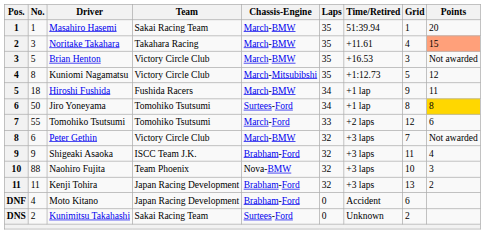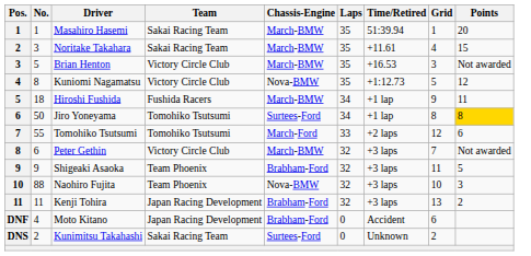 <table class="wikitable" style="font-size: 85%">
 <tr>
 <th>Pos.</th>
 <th>No.</th>
 <th>Driver</th>
 <th>Team</th>
 <th>Chassis-Engine</th>
 <th>Laps</th>
 <th>Time/Retired</th>
 <th>Grid</th>
 <th>Points</th>
 </tr>
 <tr>
 <th>1</th>
 <td>1</td>
 <td> <a href='#'>Masahiro Hasemi</a></td>
 <td>Sakai Racing Team</td>
 <td><a href='#'>March</a>-<a href='#'>BMW</a></td>
 <td>35</td>
 <td>51:39.94</td>
 <td>1</td>
 <td>20</td>
 </tr>
 <tr>
 <th>2</th>
 <td>3</td>
 <td> <a href='#'>Noritake Takahara</a></td>
-<td>Takahara Racing</td>
+<td>Sakai Racing Team</td>
 <td><a href='#'>March</a>-<a href='#'>BMW</a></td>
 <td>35</td>
 <td>+11.61</td>
 <td>4</td>
-<td style="background: lightsalmon;">15</td>
+<td>15</td>
 </tr>
 <tr>
 <th>3</th>
 <td>5</td>
 <td> <a href='#'>Brian Henton</a></td>
 <td>Victory Circle Club</td>
 <td><a href='#'>March</a>-<a href='#'>BMW</a></td>
 <td>35</td>
 <td>+16.53</td>
 <td>3</td>
 <td>Not awarded</td>
 </tr>
 <tr>
 <th>4</th>
 <td>8</td>
 <td> Kuniomi Nagamatsu</td>
 <td>Victory Circle Club</td>
-<td><a href='#'>March</a>-<a href='#'>Mitsubibshi</a></td>
+<td>Nova-<a href='#'>BMW</a></td>
 <td>35</td>
 <td>+1:12.73</td>
 <td>5</td>
 <td>12</td>
 </tr>
 <tr>
 <th>5</th>
 <td>18</td>
 <td> <a href='#'>Hiroshi Fushida</a></td>
 <td>Fushida Racers</td>
 <td><a href='#'>March</a>-<a href='#'>BMW</a></td>
 <td>34</td>
 <td>+1 lap</td>
 <td>9</td>
 <td>11</td>
 </tr>
 <tr>
 <th>6</th>
 <td>50</td>
 <td> Jiro Yoneyama</td>
 <td>Tomohiko Tsutsumi</td>
 <td><a href='#'>Surtees</a>-<a href='#'>Ford</a></td>
 <td>34</td>
 <td>+1 lap</td>
 <td>8</td>
 <td style="background: gold;">8</td>
 </tr>
 <tr>
 <th>7</th>
 <td>55</td>
 <td> Tomohiko Tsutsumi</td>
 <td>Tomohiko Tsutsumi</td>
 <td><a href='#'>March</a>-<a href='#'>Ford</a></td>
 <td>33</td>
 <td>+2 laps</td>
 <td>12</td>
 <td>6</td>
 </tr>
 <tr>
 <th>8</th>
 <td>6</td>
 <td> <a href='#'>Peter Gethin</a></td>
 <td>Victory Circle Club</td>
 <td><a href='#'>March</a>-<a href='#'>BMW</a></td>
 <td>32</td>
 <td>+3 laps</td>
 <td>7</td>
 <td>Not awarded</td>
 </tr>
 <tr>
 <th>9</th>
 <td>9</td>
 <td> Shigeaki Asaoka</td>
-<td>ISCC Team J.K.</td>
+<td>Team Phoenix</td>
 <td><a href='#'>Brabham</a>-<a href='#'>Ford</a></td>
 <td>32</td>
 <td>+3 laps</td>
 <td>11</td>
-<td>4</td>
+<td>5</td>
 </tr>
 <tr>
 <th>10</th>
 <td>88</td>
 <td> Naohiro Fujita</td>
 <td>Team Phoenix</td>
 <td>Nova-<a href='#'>BMW</a></td>
 <td>32</td>
 <td>+3 laps</td>
 <td>10</td>
 <td>3</td>
 </tr>
 <tr>
 <th>11</th>
 <td>11</td>
 <td> Kenji Tohira</td>
 <td>Japan Racing Development</td>
 <td><a href='#'>Brabham</a>-<a href='#'>Ford</a></td>
 <td>32</td>
 <td>+3 laps</td>
 <td>13</td>
 <td>2</td>
 </tr>
 <tr>
 <th>DNF</th>
 <td>4</td>
 <td> Moto Kitano</td>
 <td>Japan Racing Development</td>
 <td><a href='#'>Brabham</a>-<a href='#'>Ford</a></td>
 <td>0</td>
 <td>Accident</td>
 <td>6</td>
 <td></td>
 </tr>
 <tr>
 <th>DNS</th>
 <td>2</td>
 <td> <a href='#'>Kunimitsu Takahashi</a></td>
 <td>Sakai Racing Team</td>
 <td><a href='#'>Surtees</a>-<a href='#'>Ford</a></td>
 <td>0</td>
 <td>Unknown</td>
 <td>2</td>
 <td></td>
 </tr>
 <tr>
 <th colspan="9"></th>
 </tr>
 </table>
